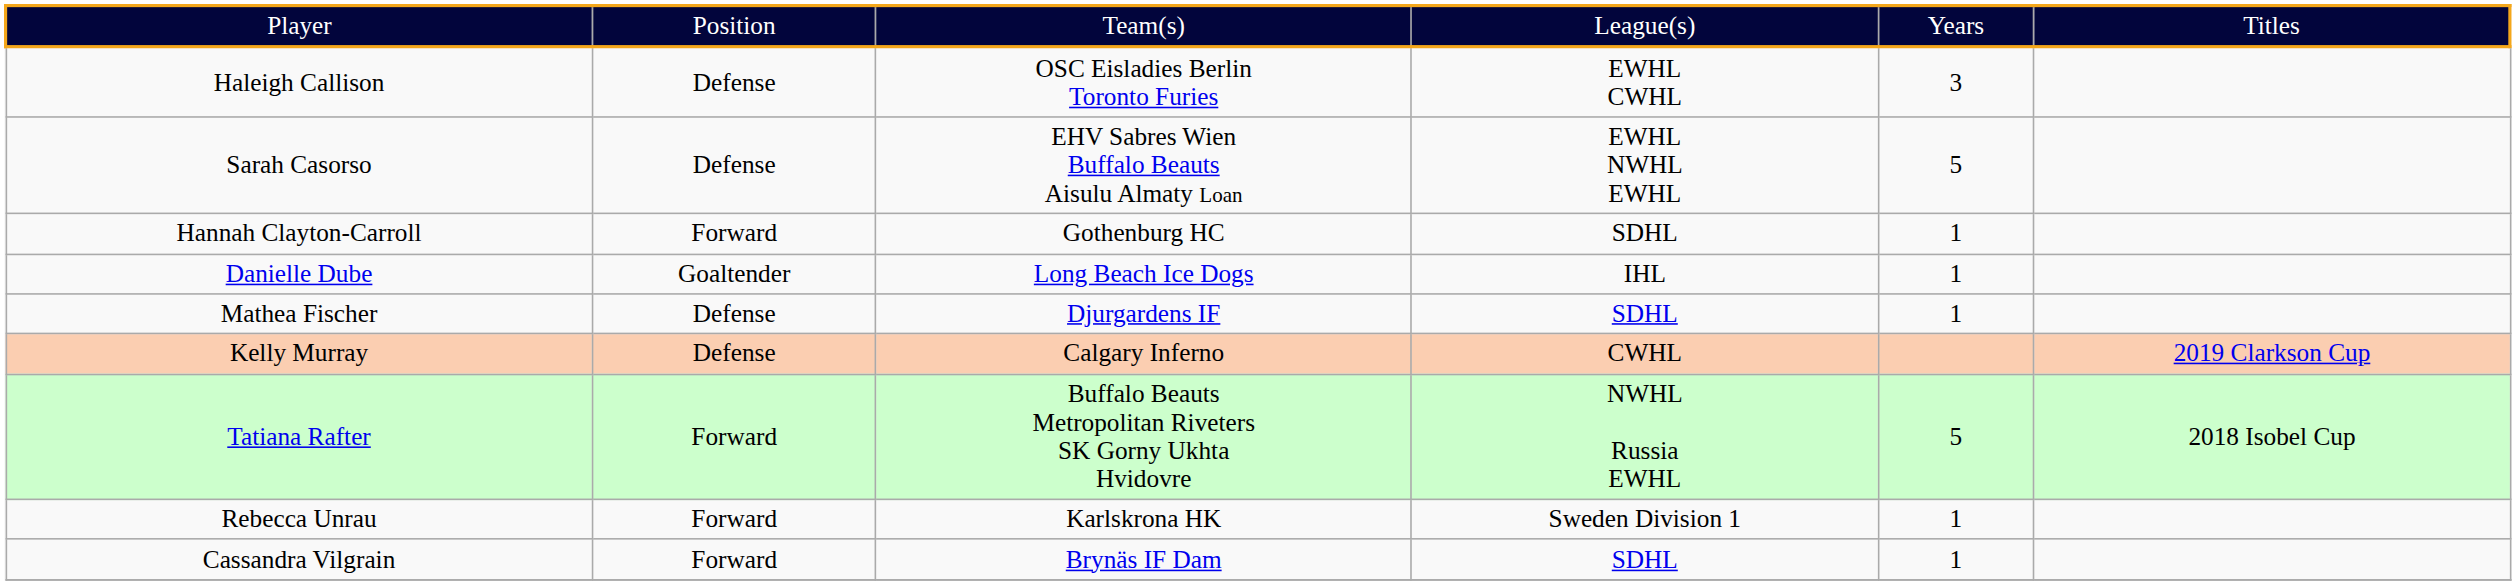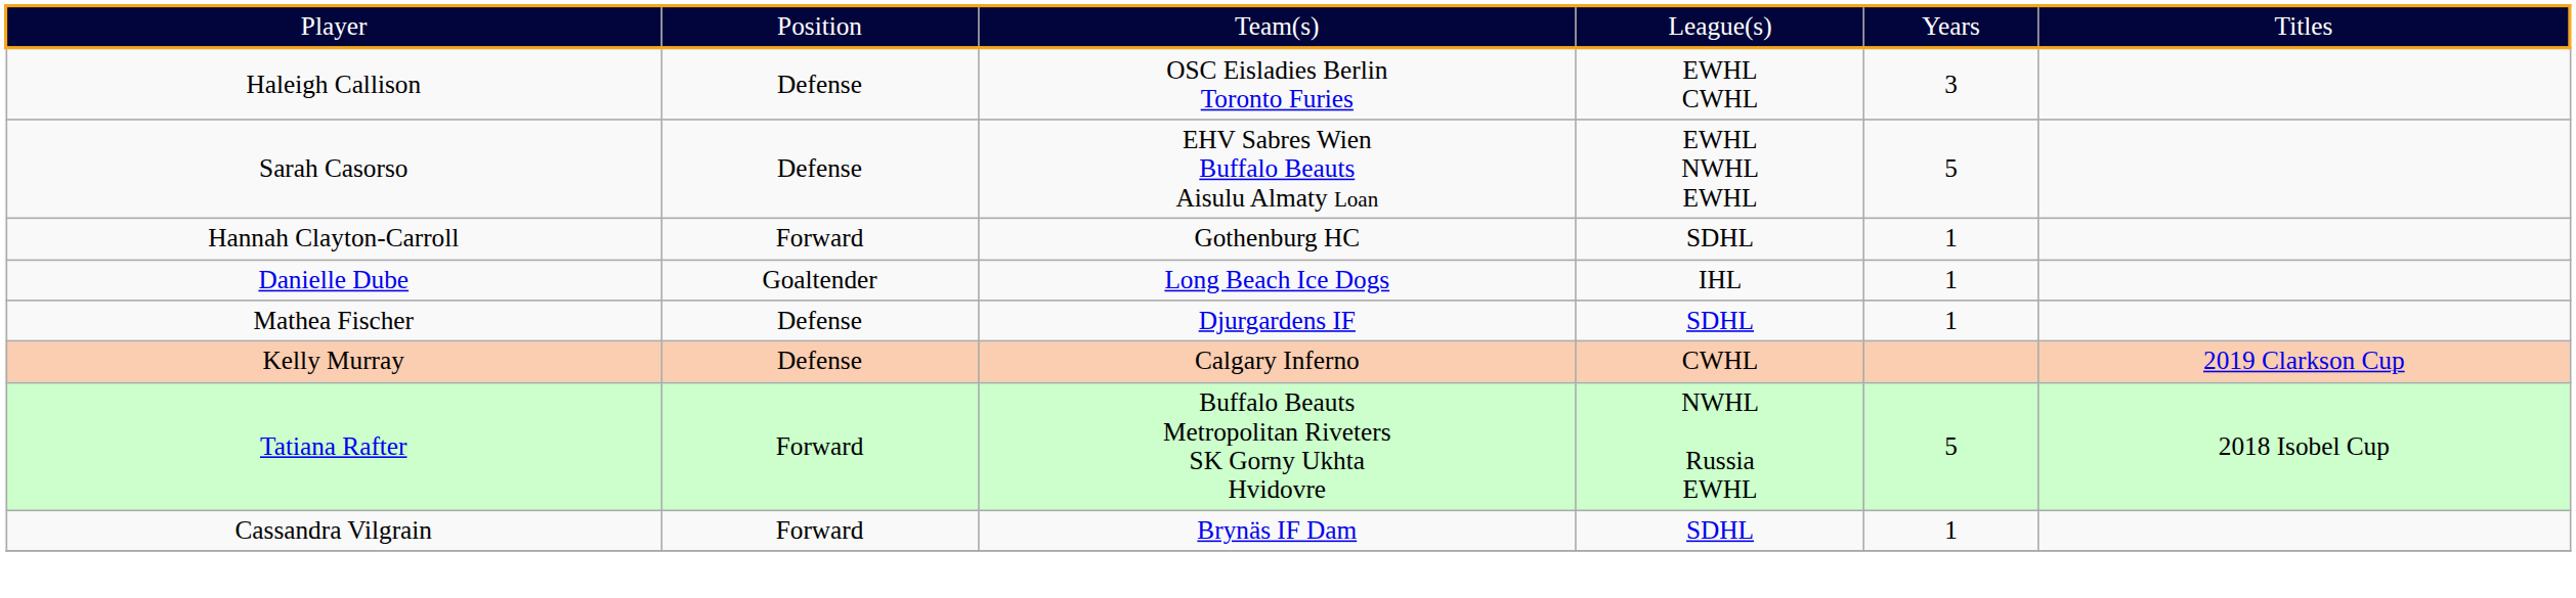 <table class="wikitable" width="80%">
 <tr align="center"  style="background:#02053C; color:white; border: 2px solid #F4A71B">
 <td>Player</td>
 <td>Position</td>
 <td>Team(s)</td>
 <td>League(s)</td>
 <td>Years</td>
 <td>Titles</td>
 </tr>
 <tr align="center" bgcolor="">
 <td>Haleigh Callison</td>
 <td>Defense</td>
 <td>OSC Eisladies Berlin<br><a href='#'>Toronto Furies</a></td>
 <td>EWHL<br>CWHL</td>
 <td>3</td>
 <td></td>
 </tr>
 <tr align="center" bgcolor="">
 <td>Sarah Casorso</td>
 <td>Defense</td>
 <td>EHV Sabres Wien<br><a href='#'>Buffalo Beauts</a><br>Aisulu Almaty <small>Loan</small></td>
 <td>EWHL<br>NWHL<br>EWHL</td>
 <td>5</td>
 <td></td>
 </tr>
 <tr align="center" bgcolor="">
 <td>Hannah Clayton-Carroll</td>
 <td>Forward</td>
 <td>Gothenburg HC</td>
 <td>SDHL</td>
 <td>1</td>
 <td></td>
 </tr>
 <tr align="center" bgcolor="">
 <td><a href='#'>Danielle Dube</a></td>
 <td>Goaltender</td>
 <td><a href='#'>Long Beach Ice Dogs</a></td>
 <td>IHL</td>
 <td>1</td>
 <td></td>
 </tr>
 <tr align="center" bgcolor=>
 <td>Mathea Fischer</td>
 <td>Defense</td>
 <td><a href='#'>Djurgardens IF</a></td>
 <td><a href='#'>SDHL</a></td>
 <td>1</td>
 <td></td>
 </tr>
 <tr align="center" bgcolor="FBCEB1">
 <td>Kelly Murray</td>
 <td>Defense</td>
 <td>Calgary Inferno</td>
 <td>CWHL</td>
 <td></td>
 <td><a href='#'>2019 Clarkson Cup</a></td>
 </tr>
 <tr align="center" bgcolor="CCFFCC">
 <td><a href='#'>Tatiana Rafter</a></td>
 <td>Forward</td>
 <td>Buffalo Beauts<br>Metropolitan Riveters<br>SK Gorny Ukhta<br>Hvidovre</td>
 <td>NWHL<br><br>Russia<br>EWHL</td>
 <td>5</td>
 <td>2018 Isobel Cup</td>
 </tr>
 <tr align="center" bgcolor=>
-<td>Rebecca Unrau</td>
-<td>Forward</td>
-<td>Karlskrona HK</td>
-<td>Sweden Division 1</td>
-<td>1</td>
-<td></td>
-</tr>
-<tr align="center" bgcolor=>
 <td>Cassandra Vilgrain</td>
 <td>Forward</td>
 <td><a href='#'>Brynäs IF Dam</a></td>
 <td><a href='#'>SDHL</a></td>
 <td>1</td>
 <td></td>
 </tr>
 <tr align="center" bgcolor="FBCEB1">
 </tr>
 </table>
